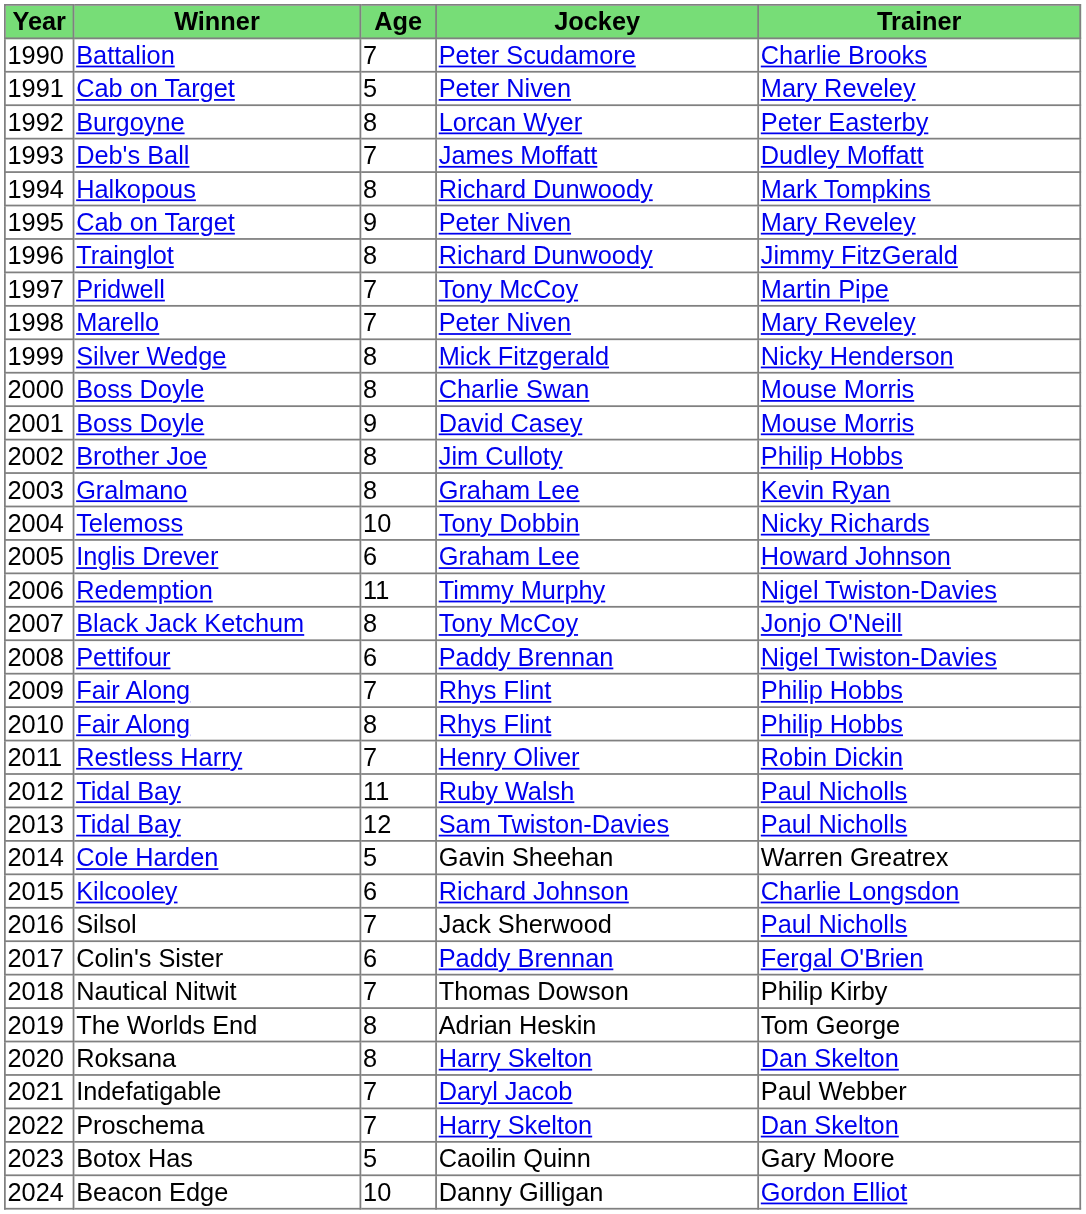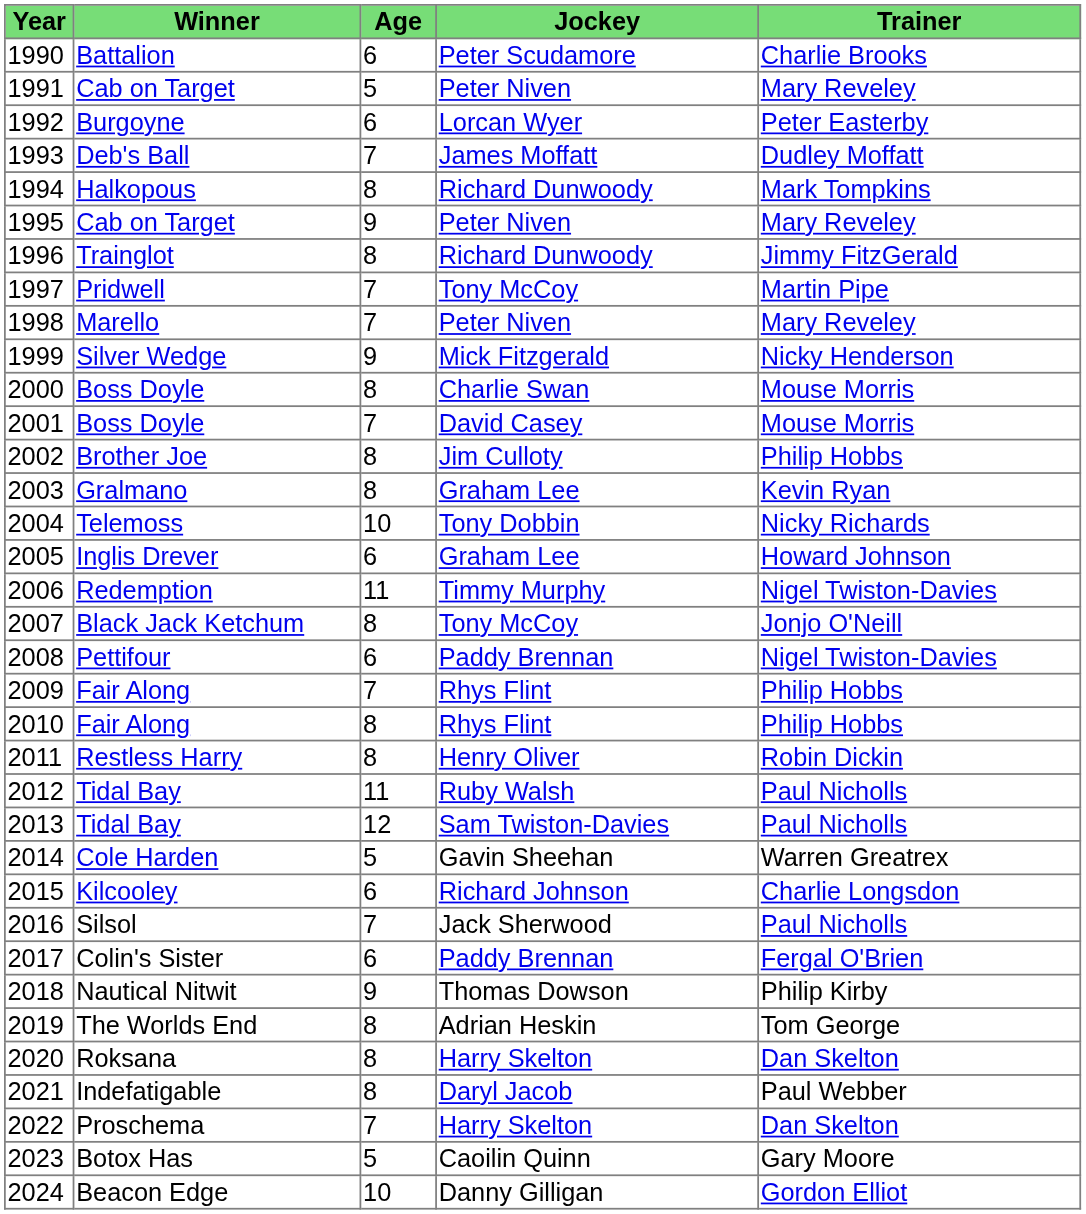 <table class = "sortable" | border="1" style="border-collapse: collapse; font-size:90%">
 <tr bgcolor="#77dd77" align="center">
 <th width="36px"><strong>Year</strong><br></th>
 <th width="160px"><strong>Winner</strong><br></th>
 <th width="40px"><strong>Age</strong><br></th>
 <th width="180px"><strong>Jockey</strong><br></th>
 <th width="180px"><strong>Trainer</strong><br></th>
 </tr>
 <tr>
 <td>1990</td>
 <td><a href='#'>Battalion</a></td>
-<td>7</td>
+<td>6</td>
 <td><a href='#'>Peter Scudamore</a></td>
 <td><a href='#'>Charlie Brooks</a></td>
 </tr>
 <tr>
 <td>1991</td>
 <td><a href='#'>Cab on Target</a></td>
 <td>5</td>
 <td><a href='#'>Peter Niven</a></td>
 <td><a href='#'>Mary Reveley</a></td>
 </tr>
 <tr>
 <td>1992</td>
 <td><a href='#'>Burgoyne</a></td>
-<td>8</td>
+<td>6</td>
 <td><a href='#'>Lorcan Wyer</a></td>
 <td><a href='#'>Peter Easterby</a></td>
 </tr>
 <tr>
 <td>1993</td>
 <td><a href='#'>Deb's Ball</a></td>
 <td>7</td>
 <td><a href='#'>James Moffatt</a></td>
 <td><a href='#'>Dudley Moffatt</a></td>
 </tr>
 <tr>
 <td>1994</td>
 <td><a href='#'>Halkopous</a></td>
 <td>8</td>
 <td><a href='#'>Richard Dunwoody</a></td>
 <td><a href='#'>Mark Tompkins</a></td>
 </tr>
 <tr>
 <td>1995</td>
 <td><a href='#'>Cab on Target</a></td>
 <td>9</td>
 <td><a href='#'>Peter Niven</a></td>
 <td><a href='#'>Mary Reveley</a></td>
 </tr>
 <tr>
 <td>1996</td>
 <td><a href='#'>Trainglot</a></td>
 <td>8</td>
 <td><a href='#'>Richard Dunwoody</a></td>
 <td><a href='#'>Jimmy FitzGerald</a></td>
 </tr>
 <tr>
 <td>1997</td>
 <td><a href='#'>Pridwell</a></td>
 <td>7</td>
 <td><a href='#'>Tony McCoy</a></td>
 <td><a href='#'>Martin Pipe</a></td>
 </tr>
 <tr>
 <td>1998</td>
 <td><a href='#'>Marello</a></td>
 <td>7</td>
 <td><a href='#'>Peter Niven</a></td>
 <td><a href='#'>Mary Reveley</a></td>
 </tr>
 <tr>
 <td>1999</td>
 <td><a href='#'>Silver Wedge</a></td>
-<td>8</td>
+<td>9</td>
 <td><a href='#'>Mick Fitzgerald</a></td>
 <td><a href='#'>Nicky Henderson</a></td>
 </tr>
 <tr>
 <td>2000</td>
 <td><a href='#'>Boss Doyle</a></td>
 <td>8</td>
 <td><a href='#'>Charlie Swan</a></td>
 <td><a href='#'>Mouse Morris</a></td>
 </tr>
 <tr>
 <td>2001</td>
 <td><a href='#'>Boss Doyle</a></td>
-<td>9</td>
+<td>7</td>
 <td><a href='#'>David Casey</a></td>
 <td><a href='#'>Mouse Morris</a></td>
 </tr>
 <tr>
 <td>2002</td>
 <td><a href='#'>Brother Joe</a></td>
 <td>8</td>
 <td><a href='#'>Jim Culloty</a></td>
 <td><a href='#'>Philip Hobbs</a></td>
 </tr>
 <tr>
 <td>2003</td>
 <td><a href='#'>Gralmano</a></td>
 <td>8</td>
 <td><a href='#'>Graham Lee</a></td>
 <td><a href='#'>Kevin Ryan</a></td>
 </tr>
 <tr>
 <td>2004</td>
 <td><a href='#'>Telemoss</a></td>
 <td>10</td>
 <td><a href='#'>Tony Dobbin</a></td>
 <td><a href='#'>Nicky Richards</a></td>
 </tr>
 <tr>
 <td>2005</td>
 <td><a href='#'>Inglis Drever</a></td>
 <td>6</td>
 <td><a href='#'>Graham Lee</a></td>
 <td><a href='#'>Howard Johnson</a></td>
 </tr>
 <tr>
 <td>2006</td>
 <td><a href='#'>Redemption</a></td>
 <td>11</td>
 <td><a href='#'>Timmy Murphy</a></td>
 <td><a href='#'>Nigel Twiston-Davies</a></td>
 </tr>
 <tr>
 <td>2007</td>
 <td><a href='#'>Black Jack Ketchum</a></td>
 <td>8</td>
 <td><a href='#'>Tony McCoy</a></td>
 <td><a href='#'>Jonjo O'Neill</a></td>
 </tr>
 <tr>
 <td>2008</td>
 <td><a href='#'>Pettifour</a></td>
 <td>6</td>
 <td><a href='#'>Paddy Brennan</a></td>
 <td><a href='#'>Nigel Twiston-Davies</a></td>
 </tr>
 <tr>
 <td>2009</td>
 <td><a href='#'>Fair Along</a></td>
 <td>7</td>
 <td><a href='#'>Rhys Flint</a></td>
 <td><a href='#'>Philip Hobbs</a></td>
 </tr>
 <tr>
 <td>2010</td>
 <td><a href='#'>Fair Along</a></td>
 <td>8</td>
 <td><a href='#'>Rhys Flint</a></td>
 <td><a href='#'>Philip Hobbs</a></td>
 </tr>
 <tr>
 <td>2011</td>
 <td><a href='#'>Restless Harry</a></td>
-<td>7</td>
+<td>8</td>
 <td><a href='#'>Henry Oliver</a></td>
 <td><a href='#'>Robin Dickin</a></td>
 </tr>
 <tr>
 <td>2012</td>
 <td><a href='#'>Tidal Bay</a></td>
 <td>11</td>
 <td><a href='#'>Ruby Walsh</a></td>
 <td><a href='#'>Paul Nicholls</a></td>
 </tr>
 <tr>
 <td>2013</td>
 <td><a href='#'>Tidal Bay</a></td>
 <td>12</td>
 <td><a href='#'>Sam Twiston-Davies</a></td>
 <td><a href='#'>Paul Nicholls</a></td>
 </tr>
 <tr>
 <td>2014</td>
 <td><a href='#'>Cole Harden</a></td>
 <td>5</td>
 <td>Gavin Sheehan</td>
 <td>Warren Greatrex</td>
 </tr>
 <tr>
 <td>2015</td>
 <td><a href='#'>Kilcooley</a></td>
 <td>6</td>
 <td><a href='#'>Richard Johnson</a></td>
 <td><a href='#'>Charlie Longsdon</a></td>
 </tr>
 <tr>
 <td>2016</td>
 <td>Silsol</td>
 <td>7</td>
 <td>Jack Sherwood</td>
 <td><a href='#'>Paul Nicholls</a></td>
 </tr>
 <tr>
 <td>2017</td>
 <td>Colin's Sister</td>
 <td>6</td>
 <td><a href='#'>Paddy Brennan</a></td>
 <td><a href='#'>Fergal O'Brien</a></td>
 </tr>
 <tr>
 <td>2018</td>
 <td>Nautical Nitwit</td>
-<td>7</td>
+<td>9</td>
 <td>Thomas Dowson</td>
 <td>Philip Kirby</td>
 </tr>
 <tr>
 <td>2019</td>
 <td>The Worlds End</td>
 <td>8</td>
 <td>Adrian Heskin</td>
 <td>Tom George</td>
 </tr>
 <tr>
 <td>2020</td>
 <td>Roksana</td>
 <td>8</td>
 <td><a href='#'>Harry Skelton</a></td>
 <td><a href='#'>Dan Skelton</a></td>
 </tr>
 <tr>
 <td>2021</td>
 <td>Indefatigable</td>
-<td>7</td>
+<td>8</td>
 <td><a href='#'>Daryl Jacob</a></td>
 <td>Paul Webber</td>
 </tr>
 <tr>
 <td>2022</td>
 <td>Proschema</td>
 <td>7</td>
 <td><a href='#'>Harry Skelton</a></td>
 <td><a href='#'>Dan Skelton</a></td>
 </tr>
 <tr>
 <td>2023</td>
 <td>Botox Has</td>
 <td>5</td>
 <td>Caoilin Quinn</td>
 <td>Gary Moore</td>
 </tr>
 <tr>
 <td>2024</td>
 <td>Beacon Edge</td>
 <td>10</td>
 <td>Danny Gilligan</td>
 <td><a href='#'>Gordon Elliot</a></td>
 </tr>
 </table>
